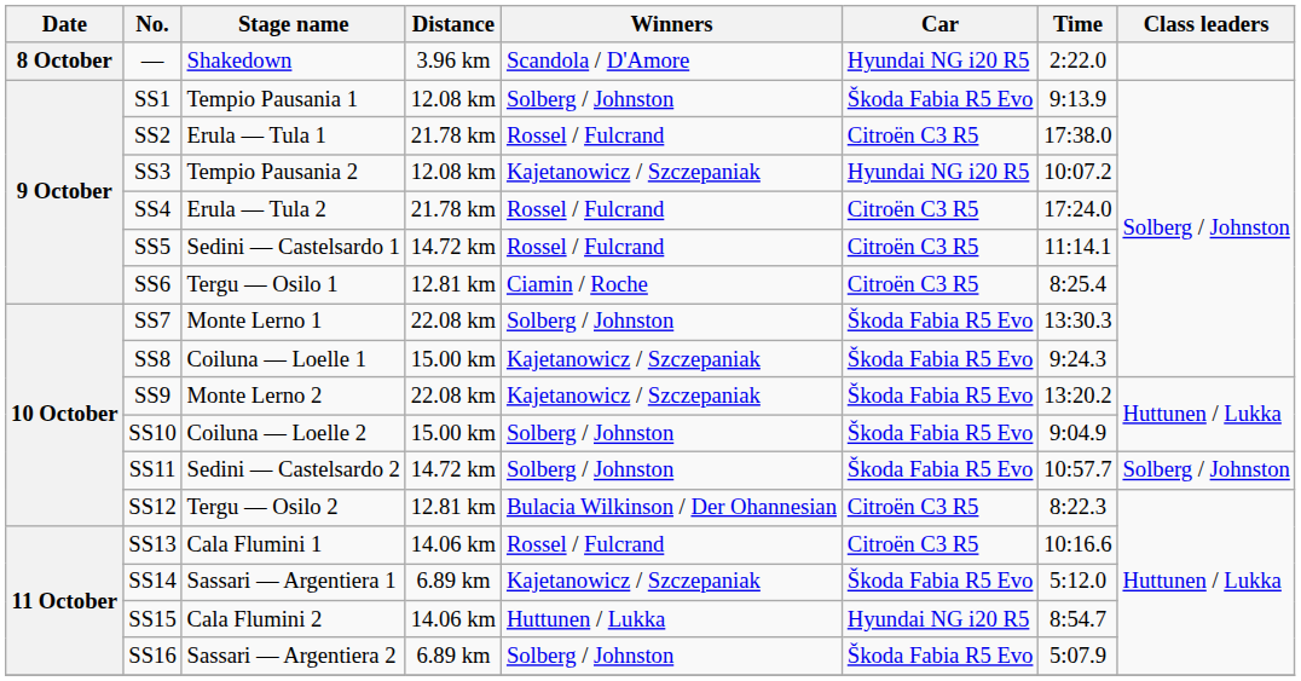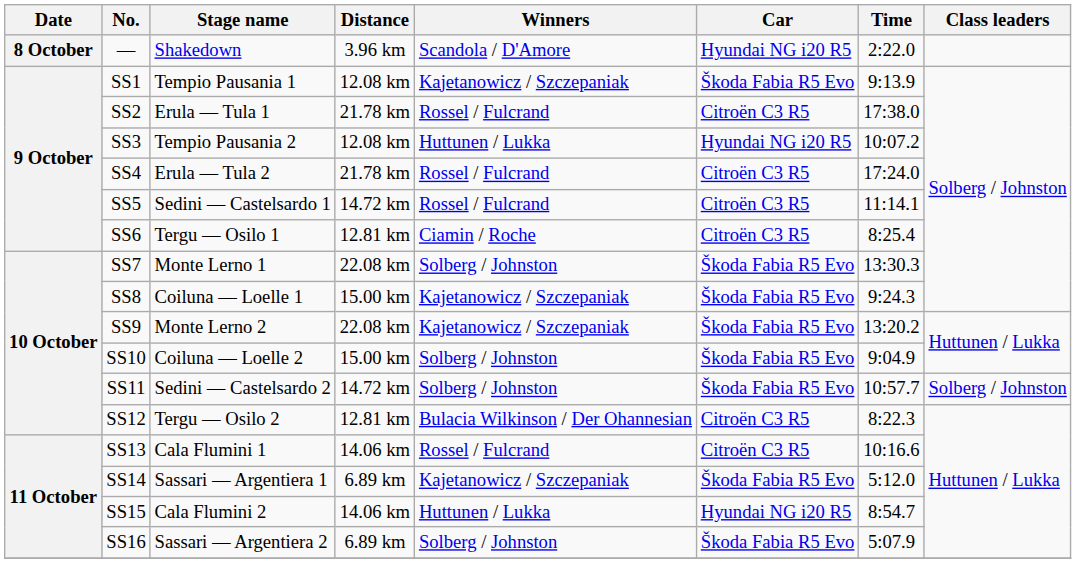 <table class="wikitable" style="font-size: 85%;">
 <tr>
 <th>Date</th>
 <th>No.</th>
 <th>Stage name</th>
 <th>Distance</th>
 <th>Winners</th>
 <th>Car</th>
 <th>Time</th>
 <th>Class leaders</th>
 </tr>
 <tr>
 <th>8 October</th>
 <td align="center">—</td>
 <td><a href='#'>Shakedown</a></td>
 <td align="center">3.96 km</td>
 <td><a href='#'>Scandola</a> / <a href='#'>D'Amore</a></td>
 <td><a href='#'>Hyundai NG i20 R5</a></td>
 <td align="center">2:22.0</td>
 <td></td>
 </tr>
 <tr>
 <th rowspan="6">9 October</th>
 <td align="center">SS1</td>
 <td>Tempio Pausania 1</td>
 <td align="center">12.08 km</td>
-<td><a href='#'>Solberg</a> / <a href='#'>Johnston</a></td>
+<td><a href='#'>Kajetanowicz</a> / <a href='#'>Szczepaniak</a></td>
 <td><a href='#'>Škoda Fabia R5 Evo</a></td>
 <td align="center">9:13.9</td>
 <td rowspan="8"><a href='#'>Solberg</a> / <a href='#'>Johnston</a></td>
 </tr>
 <tr>
 <td align="center">SS2</td>
 <td>Erula — Tula 1</td>
 <td align="center">21.78 km</td>
 <td><a href='#'>Rossel</a> / <a href='#'>Fulcrand</a></td>
 <td><a href='#'>Citroën C3 R5</a></td>
 <td align="center">17:38.0</td>
 </tr>
 <tr>
 <td align="center">SS3</td>
 <td>Tempio Pausania 2</td>
 <td align="center">12.08 km</td>
-<td><a href='#'>Kajetanowicz</a> / <a href='#'>Szczepaniak</a></td>
+<td><a href='#'>Huttunen</a> / <a href='#'>Lukka</a></td>
 <td><a href='#'>Hyundai NG i20 R5</a></td>
 <td align="center">10:07.2</td>
 </tr>
 <tr>
 <td align="center">SS4</td>
 <td>Erula — Tula 2</td>
 <td align="center">21.78 km</td>
 <td><a href='#'>Rossel</a> / <a href='#'>Fulcrand</a></td>
 <td><a href='#'>Citroën C3 R5</a></td>
 <td align="center">17:24.0</td>
 </tr>
 <tr>
 <td align="center">SS5</td>
 <td>Sedini — Castelsardo 1</td>
 <td align="center">14.72 km</td>
 <td><a href='#'>Rossel</a> / <a href='#'>Fulcrand</a></td>
 <td><a href='#'>Citroën C3 R5</a></td>
 <td align="center">11:14.1</td>
 </tr>
 <tr>
 <td align="center">SS6</td>
 <td>Tergu — Osilo 1</td>
 <td align="center">12.81 km</td>
 <td><a href='#'>Ciamin</a> / <a href='#'>Roche</a></td>
 <td><a href='#'>Citroën C3 R5</a></td>
 <td align="center">8:25.4</td>
 </tr>
 <tr>
 <th rowspan="6">10 October</th>
 <td align="center">SS7</td>
 <td>Monte Lerno 1</td>
 <td align="center">22.08 km</td>
 <td><a href='#'>Solberg</a> / <a href='#'>Johnston</a></td>
 <td><a href='#'>Škoda Fabia R5 Evo</a></td>
 <td align="center">13:30.3</td>
 </tr>
 <tr>
 <td align="center">SS8</td>
 <td>Coiluna — Loelle 1</td>
 <td align="center">15.00 km</td>
 <td><a href='#'>Kajetanowicz</a> / <a href='#'>Szczepaniak</a></td>
 <td><a href='#'>Škoda Fabia R5 Evo</a></td>
 <td align="center">9:24.3</td>
 </tr>
 <tr>
 <td align="center">SS9</td>
 <td>Monte Lerno 2</td>
 <td align="center">22.08 km</td>
 <td><a href='#'>Kajetanowicz</a> / <a href='#'>Szczepaniak</a></td>
 <td><a href='#'>Škoda Fabia R5 Evo</a></td>
 <td align="center">13:20.2</td>
 <td rowspan="2"><a href='#'>Huttunen</a> / <a href='#'>Lukka</a></td>
 </tr>
 <tr>
 <td align="center">SS10</td>
 <td>Coiluna — Loelle 2</td>
 <td align="center">15.00 km</td>
 <td><a href='#'>Solberg</a> / <a href='#'>Johnston</a></td>
 <td><a href='#'>Škoda Fabia R5 Evo</a></td>
 <td align="center">9:04.9</td>
 </tr>
 <tr>
 <td align="center">SS11</td>
 <td>Sedini — Castelsardo 2</td>
 <td align="center">14.72 km</td>
 <td><a href='#'>Solberg</a> / <a href='#'>Johnston</a></td>
 <td><a href='#'>Škoda Fabia R5 Evo</a></td>
 <td align="center">10:57.7</td>
 <td><a href='#'>Solberg</a> / <a href='#'>Johnston</a></td>
 </tr>
 <tr>
 <td align="center">SS12</td>
 <td>Tergu — Osilo 2</td>
 <td align="center">12.81 km</td>
 <td><a href='#'>Bulacia Wilkinson</a> / <a href='#'>Der Ohannesian</a></td>
 <td><a href='#'>Citroën C3 R5</a></td>
 <td align="center">8:22.3</td>
 <td rowspan="5"><a href='#'>Huttunen</a> / <a href='#'>Lukka</a></td>
 </tr>
 <tr>
 <th rowspan="4">11 October</th>
 <td align="center">SS13</td>
 <td>Cala Flumini 1</td>
 <td align="center">14.06 km</td>
 <td><a href='#'>Rossel</a> / <a href='#'>Fulcrand</a></td>
 <td><a href='#'>Citroën C3 R5</a></td>
 <td align="center">10:16.6</td>
 </tr>
 <tr>
 <td align="center">SS14</td>
 <td>Sassari — Argentiera 1</td>
 <td align="center">6.89 km</td>
 <td><a href='#'>Kajetanowicz</a> / <a href='#'>Szczepaniak</a></td>
 <td><a href='#'>Škoda Fabia R5 Evo</a></td>
 <td align="center">5:12.0</td>
 </tr>
 <tr>
 <td align="center">SS15</td>
 <td>Cala Flumini 2</td>
 <td align="center">14.06 km</td>
 <td><a href='#'>Huttunen</a> / <a href='#'>Lukka</a></td>
 <td><a href='#'>Hyundai NG i20 R5</a></td>
 <td align="center">8:54.7</td>
 </tr>
 <tr>
 <td align="center">SS16</td>
 <td>Sassari — Argentiera 2</td>
 <td align="center">6.89 km</td>
 <td><a href='#'>Solberg</a> / <a href='#'>Johnston</a></td>
 <td><a href='#'>Škoda Fabia R5 Evo</a></td>
 <td align="center">5:07.9</td>
 </tr>
 <tr>
 </tr>
 </table>
